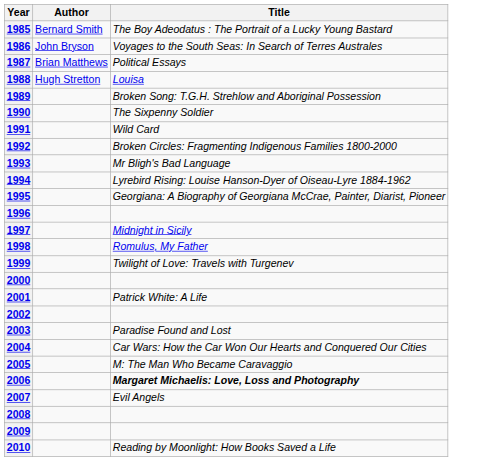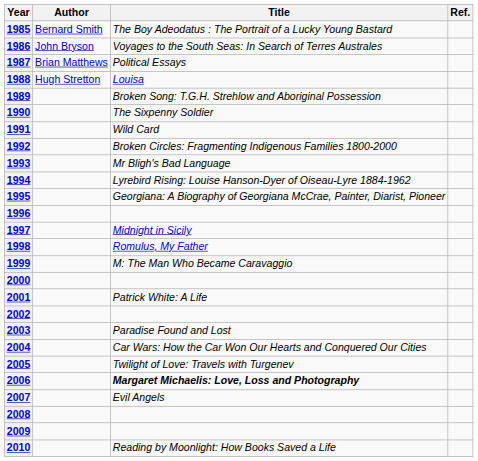 <table class="wikitable sortable mw-collapsible">
 <tr>
 <th>Year</th>
 <th>Author</th>
 <th>Title</th>
+<th>Ref.</th>
 </tr>
 <tr>
 <th><a href='#'>1985</a></th>
 <td><a href='#'>Bernard Smith</a></td>
 <td><em>The Boy Adeodatus : The Portrait of a Lucky Young Bastard</em></td>
+<td></td>
 </tr>
 <tr>
 <th><a href='#'>1986</a></th>
 <td><a href='#'>John Bryson</a></td>
 <td><em>Voyages to the South Seas: In Search of Terres Australes</em></td>
+<td></td>
 </tr>
 <tr>
 <th><a href='#'>1987</a></th>
 <td><a href='#'>Brian Matthews</a></td>
 <td><em>Political Essays</em></td>
+<td></td>
 </tr>
 <tr>
 <th><a href='#'>1988</a></th>
 <td><a href='#'>Hugh Stretton</a></td>
 <td><em><a href='#'>Louisa</a></em></td>
+<td></td>
 </tr>
 <tr>
 <th><a href='#'>1989</a></th>
 <td></td>
 <td><em>Broken Song: T.G.H. Strehlow and Aboriginal Possession</em></td>
+<td></td>
 </tr>
 <tr>
 <th><a href='#'>1990</a></th>
 <td></td>
 <td><em>The Sixpenny Soldier</em></td>
+<td></td>
 </tr>
 <tr>
 <th><a href='#'>1991</a></th>
 <td></td>
 <td><em>Wild Card</em></td>
+<td></td>
 </tr>
 <tr>
 <th><a href='#'>1992</a></th>
 <td></td>
 <td><em>Broken Circles: Fragmenting Indigenous Families 1800-2000</em></td>
+<td></td>
 </tr>
 <tr>
 <th><a href='#'>1993</a></th>
 <td></td>
 <td><em>Mr Bligh's Bad Language</em></td>
+<td></td>
 </tr>
 <tr>
 <th><a href='#'>1994</a></th>
 <td></td>
 <td><em>Lyrebird Rising: Louise Hanson-Dyer of Oiseau-Lyre 1884-1962</em></td>
+<td></td>
 </tr>
 <tr>
 <th><a href='#'>1995</a></th>
 <td></td>
 <td><em>Georgiana: A Biography of Georgiana McCrae, Painter, Diarist, Pioneer</em></td>
+<td></td>
 </tr>
 <tr>
 <th><a href='#'>1996</a></th>
+<td></td>
 <td></td>
 <td></td>
 </tr>
 <tr>
 <th><a href='#'>1997</a></th>
 <td></td>
 <td><em><a href='#'>Midnight in Sicily</a></em></td>
+<td></td>
 </tr>
 <tr>
 <th><a href='#'>1998</a></th>
 <td></td>
 <td><em><a href='#'>Romulus, My Father</a></em></td>
+<td></td>
 </tr>
 <tr>
 <th><a href='#'>1999</a></th>
 <td></td>
-<td><em>Twilight of Love: Travels with Turgenev</em></td>
+<td><em>M: The Man Who Became Caravaggio</em></td>
+<td></td>
 </tr>
 <tr>
 <th><a href='#'>2000</a></th>
 <td></td>
 <td><em></em></td>
+<td></td>
 </tr>
 <tr>
 <th><a href='#'>2001</a></th>
 <td></td>
 <td><em>Patrick White: A Life</em></td>
+<td></td>
 </tr>
 <tr>
 <th><a href='#'>2002</a></th>
 <td></td>
 <td><em></em></td>
+<td></td>
 </tr>
 <tr>
 <th><a href='#'>2003</a></th>
 <td></td>
 <td><em>Paradise Found and Lost</em></td>
+<td></td>
 </tr>
 <tr>
 <th><a href='#'>2004</a></th>
 <td></td>
 <td><em>Car Wars: How the Car Won Our Hearts and Conquered Our Cities</em></td>
+<td></td>
 </tr>
 <tr>
 <th><a href='#'>2005</a></th>
 <td></td>
-<td><em>M: The Man Who Became Caravaggio</em></td>
+<td><em>Twilight of Love: Travels with Turgenev</em></td>
+<td></td>
 </tr>
 <tr>
 <th><a href='#'>2006</a></th>
 <td></td>
 <td><strong><em>Margaret Michaelis: Love, Loss and Photography</em></strong></td>
+<td></td>
 </tr>
 <tr>
 <th><a href='#'>2007</a></th>
 <td></td>
 <td><em>Evil Angels</em></td>
+<td></td>
 </tr>
 <tr>
 <th><a href='#'>2008</a></th>
 <td></td>
 <td><em></em></td>
+<td></td>
 </tr>
 <tr>
 <th><a href='#'>2009</a></th>
 <td></td>
 <td><em></em></td>
+<td></td>
 </tr>
 <tr>
 <th><a href='#'>2010</a></th>
 <td></td>
 <td><em>Reading by Moonlight: How Books Saved a Life</em></td>
+<td></td>
 </tr>
 </table>
